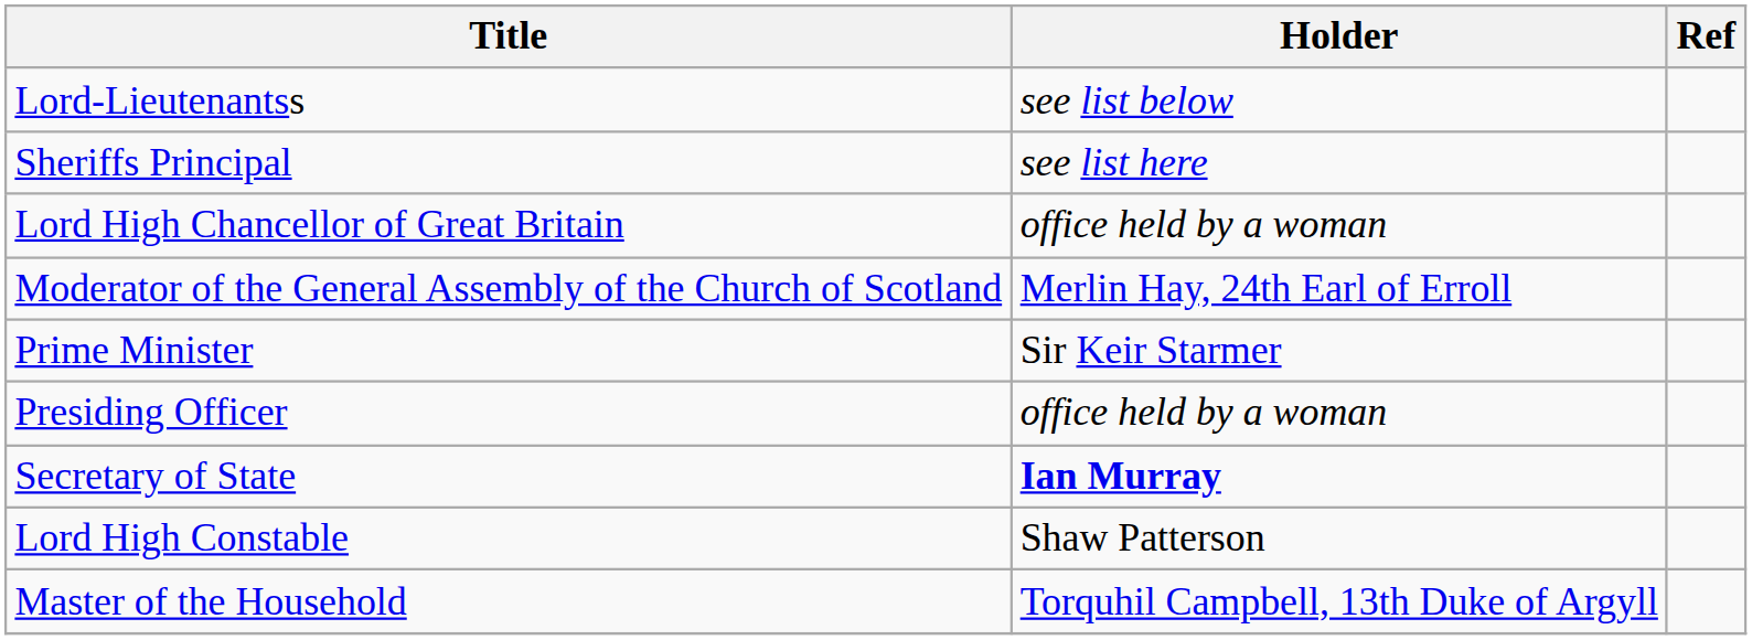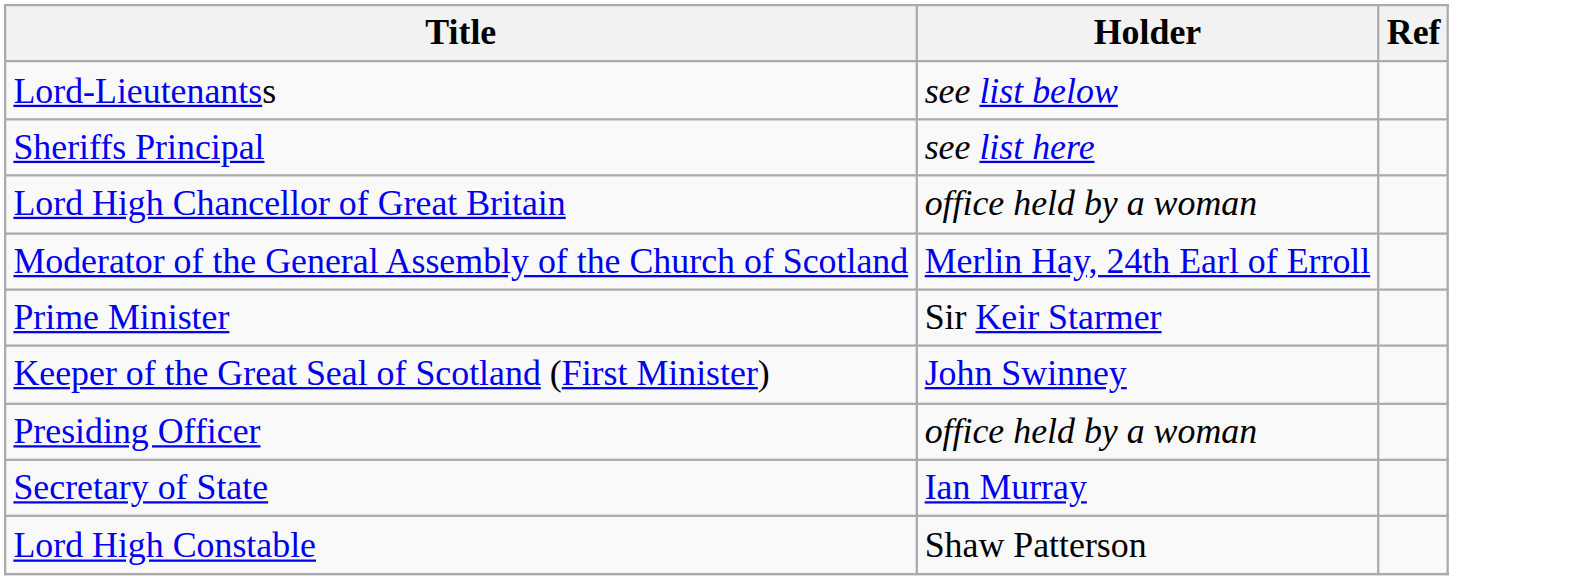 <table class="wikitable">
 <tr>
 <th>Title</th>
 <th>Holder</th>
 <th>Ref</th>
 </tr>
 <tr>
 <td><a href='#'>Lord-Lieutenants</a>s</td>
 <td><em>see <a href='#'>list below</a></em></td>
 <td></td>
 </tr>
 <tr>
 <td><a href='#'>Sheriffs Principal</a></td>
 <td><em>see <a href='#'>list here</a></em></td>
 <td></td>
 </tr>
 <tr>
 <td><a href='#'>Lord High Chancellor of Great Britain</a></td>
 <td><em>office held by a woman</em></td>
 <td></td>
 </tr>
 <tr>
 <td><a href='#'>Moderator of the General Assembly of the Church of Scotland</a></td>
 <td><a href='#'>Merlin Hay, 24th Earl of Erroll</a></td>
 <td></td>
 </tr>
 <tr>
 <td><a href='#'>Prime Minister</a></td>
 <td>Sir <a href='#'>Keir Starmer</a></td>
 <td></td>
 </tr>
 <tr>
+<td><a href='#'>Keeper of the Great Seal of Scotland</a> (<a href='#'>First Minister</a>)</td>
+<td><a href='#'>John Swinney</a></td>
+<td></td>
+</tr>
+<tr>
 <td><a href='#'>Presiding Officer</a></td>
 <td><em>office held by a woman</em></td>
 <td></td>
 </tr>
 <tr>
 <td><a href='#'>Secretary of State</a></td>
-<td><strong><a href='#'>Ian Murray</a></strong></td>
+<td><a href='#'>Ian Murray</a></td>
 <td></td>
 </tr>
 <tr>
 <td><a href='#'>Lord High Constable</a></td>
 <td>Shaw Patterson</td>
 <td></td>
 </tr>
 <tr>
-<td><a href='#'>Master of the Household</a></td>
-<td><a href='#'>Torquhil Campbell, 13th Duke of Argyll</a></td>
-<td></td>
-</tr>
-<tr>
 </tr>
 </table>
